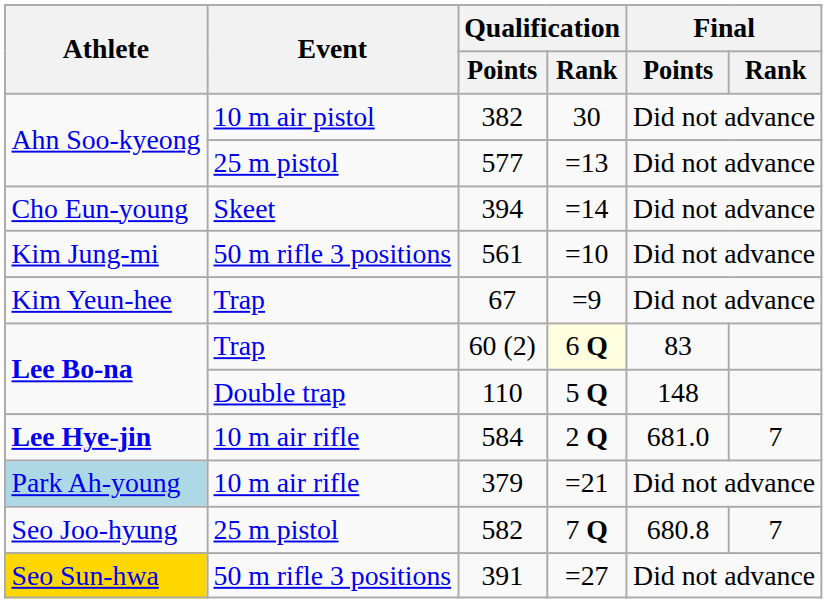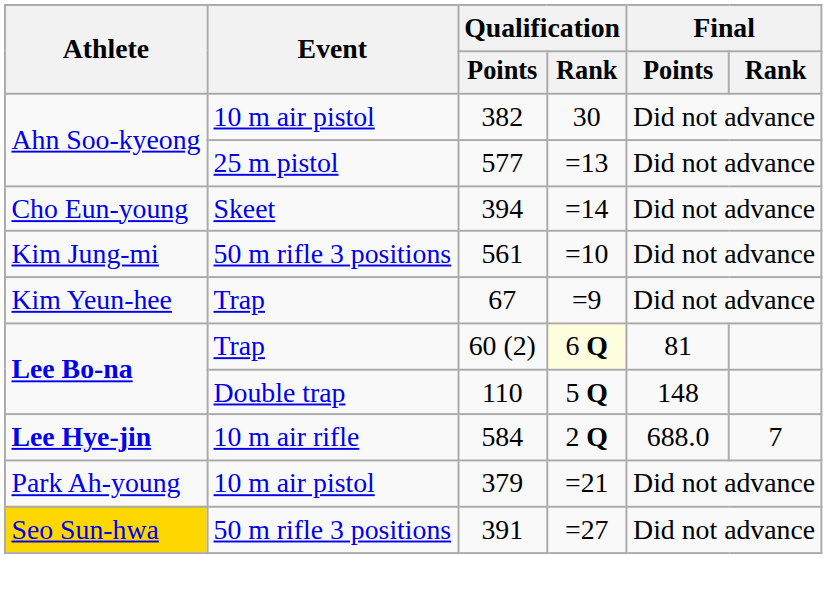 <table class="wikitable" style="font-size:90%">
 <tr>
 <th rowspan="2">Athlete</th>
 <th rowspan="2">Event</th>
 <th colspan=2>Qualification</th>
 <th colspan=2>Final</th>
 </tr>
 <tr style="font-size:95%">
 <th>Points</th>
 <th>Rank</th>
 <th>Points</th>
 <th>Rank</th>
 </tr>
 <tr align=center>
 <td align=left rowspan=2><a href='#'>Ahn Soo-kyeong</a></td>
 <td align=left><a href='#'>10 m air pistol</a></td>
 <td>382</td>
 <td>30</td>
 <td colspan=2>Did not advance</td>
 </tr>
 <tr align=center>
 <td align=left><a href='#'>25 m pistol</a></td>
 <td>577</td>
 <td>=13</td>
 <td colspan=2>Did not advance</td>
 </tr>
 <tr align=center>
 <td align=left><a href='#'>Cho Eun-young</a></td>
 <td align=left><a href='#'>Skeet</a></td>
 <td>394</td>
 <td>=14</td>
 <td colspan=2>Did not advance</td>
 </tr>
 <tr align=center>
 <td align=left><a href='#'>Kim Jung-mi</a></td>
 <td align=left><a href='#'>50 m rifle 3 positions</a></td>
 <td>561</td>
 <td>=10</td>
 <td colspan=2>Did not advance</td>
 </tr>
 <tr align=center>
 <td align=left><a href='#'>Kim Yeun-hee</a></td>
 <td align=left><a href='#'>Trap</a></td>
 <td>67</td>
 <td>=9</td>
 <td colspan=2>Did not advance</td>
 </tr>
 <tr align=center>
 <td align=left rowspan=2><strong><a href='#'>Lee Bo-na</a></strong></td>
 <td align=left><a href='#'>Trap</a></td>
 <td>60 (2)</td>
 <td style="background: lightyellow;">6 <strong>Q</strong></td>
-<td>83</td>
+<td>81</td>
 <td></td>
 </tr>
 <tr align=center>
 <td align=left><a href='#'>Double trap</a></td>
 <td>110</td>
 <td>5 <strong>Q</strong></td>
 <td>148</td>
 <td></td>
 </tr>
 <tr align=center>
 <td align=left><strong><a href='#'>Lee Hye-jin</a></strong></td>
 <td align=left><a href='#'>10 m air rifle</a></td>
 <td>584</td>
 <td>2 <strong>Q</strong></td>
-<td>681.0</td>
+<td>688.0</td>
 <td>7</td>
 </tr>
 <tr align=center>
-<td align=left style="background: lightblue;"><a href='#'>Park Ah-young</a></td>
-<td align=left><a href='#'>10 m air rifle</a></td>
+<td align=left><a href='#'>Park Ah-young</a></td>
+<td align=left><a href='#'>10 m air pistol</a></td>
 <td>379</td>
 <td>=21</td>
 <td colspan=2>Did not advance</td>
-</tr>
-<tr align=center>
-<td align=left><a href='#'>Seo Joo-hyung</a></td>
-<td align=left><a href='#'>25 m pistol</a></td>
-<td>582</td>
-<td>7 <strong>Q</strong></td>
-<td>680.8</td>
-<td>7</td>
 </tr>
 <tr align=center>
 <td align=left style="background: gold;"><a href='#'>Seo Sun-hwa</a></td>
 <td align=left><a href='#'>50 m rifle 3 positions</a></td>
 <td>391</td>
 <td>=27</td>
 <td colspan=2>Did not advance</td>
 </tr>
 </table>
